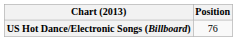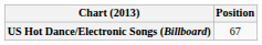 <table class="wikitable plainrowheaders" style="text-align:center">
 <tr>
 <th scope="col">Chart (2013)</th>
 <th scope="col">Position</th>
 </tr>
 <tr>
 <th scope="row">US Hot Dance/Electronic Songs (<em>Billboard</em>)</th>
-<td>76</td>
+<td>67</td>
 </tr>
 </table>
